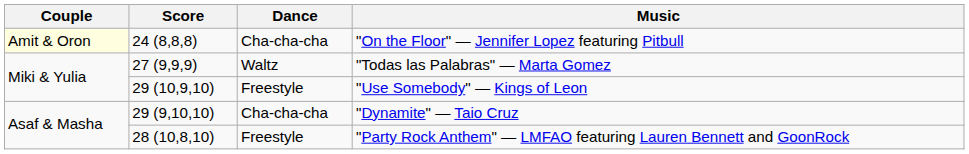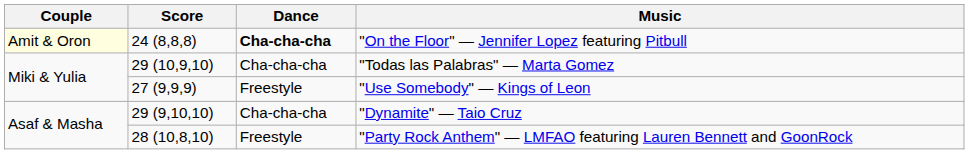 <table class="wikitable" style="width:80%;">
 <tr>
 <th>Couple</th>
 <th>Score</th>
 <th>Dance</th>
 <th>Music</th>
 </tr>
 <tr>
 <td style="background: lightyellow;">Amit & Oron</td>
 <td>24 (8,8,8)</td>
-<td>Cha-cha-cha</td>
+<td><strong>Cha-cha-cha</strong></td>
 <td>"<a href='#'>On the Floor</a>" — <a href='#'>Jennifer Lopez</a> featuring <a href='#'>Pitbull</a></td>
 </tr>
 <tr>
 <td rowspan=2>Miki & Yulia</td>
-<td>27 (9,9,9)</td>
-<td>Waltz</td>
+<td>29 (10,9,10)</td>
+<td>Cha-cha-cha</td>
 <td>"Todas las Palabras" — <a href='#'>Marta Gomez</a></td>
 </tr>
 <tr>
-<td>29 (10,9,10)</td>
+<td>27 (9,9,9)</td>
 <td>Freestyle</td>
 <td>"<a href='#'>Use Somebody</a>" — <a href='#'>Kings of Leon</a></td>
 </tr>
 <tr>
 <td rowspan=2>Asaf & Masha</td>
 <td>29 (9,10,10)</td>
 <td>Cha-cha-cha</td>
 <td>"<a href='#'>Dynamite</a>" — <a href='#'>Taio Cruz</a></td>
 </tr>
 <tr>
 <td>28 (10,8,10)</td>
 <td>Freestyle</td>
 <td>"<a href='#'>Party Rock Anthem</a>" — <a href='#'>LMFAO</a> featuring <a href='#'>Lauren Bennett</a> and <a href='#'>GoonRock</a></td>
 </tr>
 </table>
